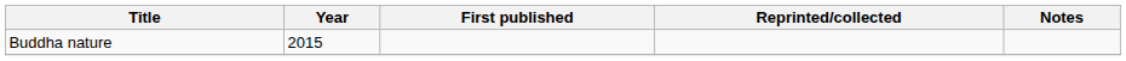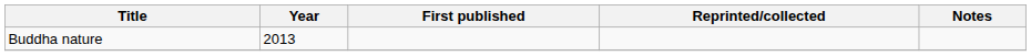 <table class='wikitable sortable' width='90%'>
 <tr>
 <th width=25%>Title</th>
 <th>Year</th>
 <th>First published</th>
 <th>Reprinted/collected</th>
 <th>Notes</th>
 </tr>
 <tr>
 <td>Buddha nature</td>
-<td>2015</td>
+<td>2013</td>
 <td></td>
 <td></td>
 <td></td>
 </tr>
 <tr>
 </tr>
 </table>
